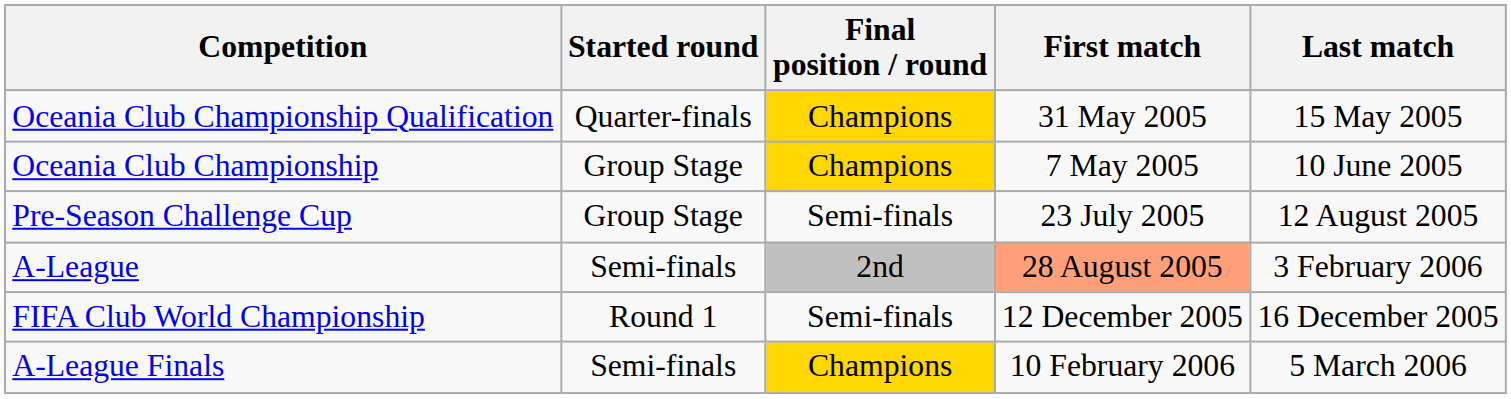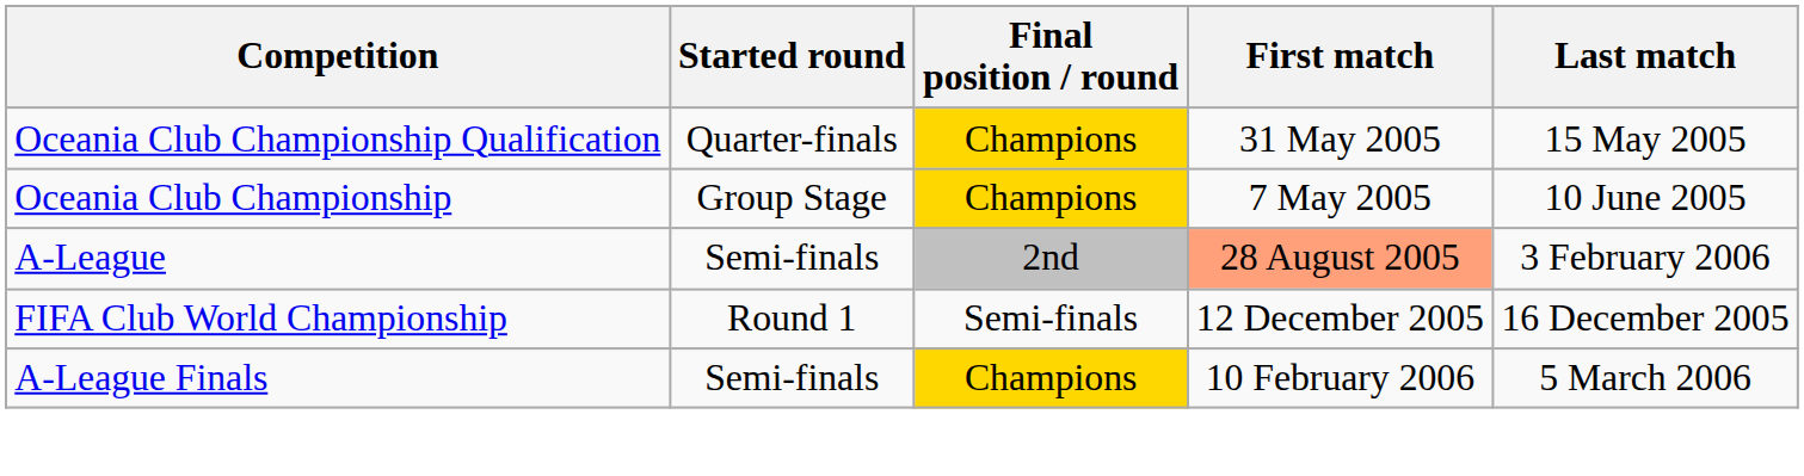 <table class="wikitable">
 <tr>
 <th>Competition</th>
 <th>Started round</th>
 <th>Final <br>position / round</th>
 <th>First match</th>
 <th>Last match</th>
 </tr>
 <tr style="text-align: center">
 <td align="left"><a href='#'>Oceania Club Championship Qualification</a></td>
 <td>Quarter-finals</td>
 <td bgcolor="gold">Champions</td>
 <td>31 May 2005</td>
 <td>15 May 2005</td>
 </tr>
 <tr style="text-align: center">
 <td align="left"><a href='#'>Oceania Club Championship</a></td>
 <td>Group Stage</td>
 <td bgcolor="gold">Champions</td>
 <td>7 May 2005</td>
 <td>10 June 2005</td>
 </tr>
 <tr style="text-align: center">
-<td align="left"><a href='#'>Pre-Season Challenge Cup</a></td>
-<td>Group Stage</td>
-<td>Semi-finals</td>
-<td>23 July 2005</td>
-<td>12 August 2005</td>
-</tr>
-<tr style="text-align: center">
 <td align="left"><a href='#'>A-League</a></td>
 <td>Semi-finals</td>
 <td bgcolor="silver">2nd</td>
 <td style="background: lightsalmon;">28 August 2005</td>
 <td>3 February 2006</td>
 </tr>
 <tr style="text-align: center">
 <td align="left"><a href='#'>FIFA Club World Championship</a></td>
 <td>Round 1</td>
 <td>Semi-finals</td>
 <td>12 December 2005</td>
 <td>16 December 2005</td>
 </tr>
 <tr style="text-align: center">
 <td align="left"><a href='#'>A-League Finals</a></td>
 <td>Semi-finals</td>
 <td bgcolor="gold">Champions</td>
 <td>10 February 2006</td>
 <td>5 March 2006</td>
 </tr>
 </table>
